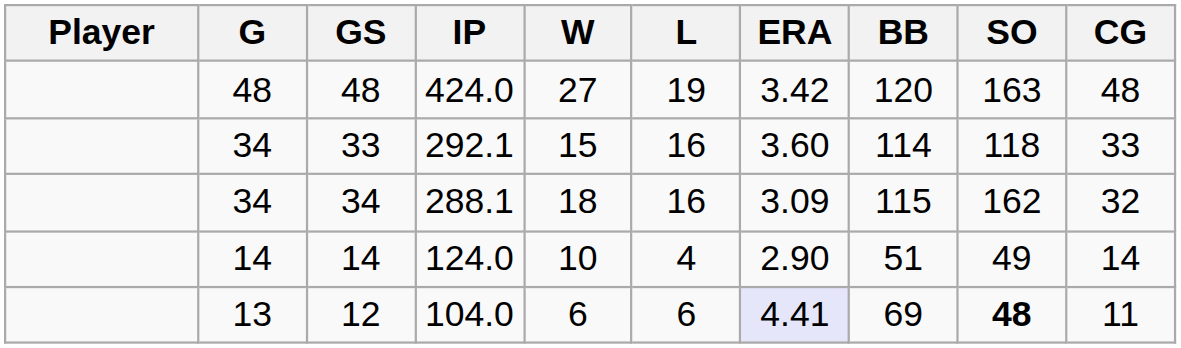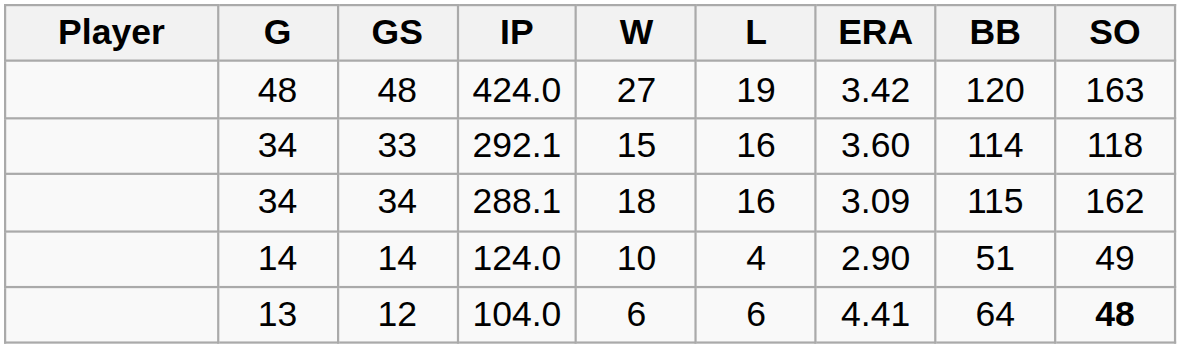 <table class="wikitable sortable">
 <tr>
 <th bgcolor="#DDDDFF" width="16%">Player</th>
 <th bgcolor="#DDDDFF" width="9%">G</th>
 <th bgcolor="#DDDDFF" width="9%">GS</th>
 <th bgcolor="#DDDDFF" width="9%">IP</th>
 <th bgcolor="#DDDDFF" width="9%">W</th>
 <th bgcolor="#DDDDFF" width="9%">L</th>
 <th bgcolor="#DDDDFF" width="9%">ERA</th>
 <th bgcolor="#DDDDFF" width="9%">BB</th>
 <th bgcolor="#DDDDFF" width="9%">SO</th>
-<th bgcolor="#DDDDFF" width="9%">CG</th>
 </tr>
 <tr align="center">
 <td></td>
 <td>48</td>
 <td>48</td>
 <td>424.0</td>
 <td>27</td>
 <td>19</td>
 <td>3.42</td>
 <td>120</td>
 <td>163</td>
-<td>48</td>
 </tr>
 <tr align="center">
 <td></td>
 <td>34</td>
 <td>33</td>
 <td>292.1</td>
 <td>15</td>
 <td>16</td>
 <td>3.60</td>
 <td>114</td>
 <td>118</td>
-<td>33</td>
 </tr>
 <tr align=center>
 <td></td>
 <td>34</td>
 <td>34</td>
 <td>288.1</td>
 <td>18</td>
 <td>16</td>
 <td>3.09</td>
 <td>115</td>
 <td>162</td>
-<td>32</td>
 </tr>
 <tr align="center">
 <td></td>
 <td>14</td>
 <td>14</td>
 <td>124.0</td>
 <td>10</td>
 <td>4</td>
 <td>2.90</td>
 <td>51</td>
 <td>49</td>
-<td>14</td>
 </tr>
 <tr align="center">
 <td></td>
 <td>13</td>
 <td>12</td>
 <td>104.0</td>
 <td>6</td>
 <td>6</td>
-<td style="background: lavender;">4.41</td>
-<td>69</td>
+<td>4.41</td>
+<td>64</td>
 <td><strong>48</strong></td>
-<td>11</td>
 </tr>
 </table>
